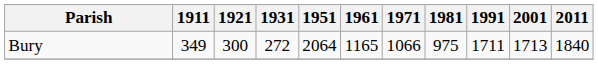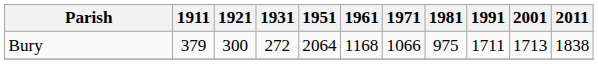 <table class="wikitable" style="text-align:center;">
 <tr>
 <th width="150">Parish<br></th>
 <th width="30">1911<br></th>
 <th width="30">1921<br></th>
 <th width="30">1931<br></th>
 <th width="30">1951<br></th>
 <th width="30">1961<br></th>
 <th width="30">1971<br></th>
 <th width="30">1981<br></th>
 <th width="30">1991<br></th>
 <th width="30">2001<br></th>
 <th width="30">2011 <br></th>
 </tr>
 <tr>
 <td align=left>Bury</td>
-<td align="center">349</td>
+<td align="center">379</td>
 <td align="center">300</td>
 <td align="center">272</td>
 <td align="center">2064</td>
-<td align="center">1165</td>
+<td align="center">1168</td>
 <td align="center">1066</td>
 <td align="center">975</td>
 <td align="center">1711</td>
 <td align="center">1713</td>
-<td align="center">1840</td>
+<td align="center">1838</td>
 </tr>
 <tr>
 </tr>
 </table>
